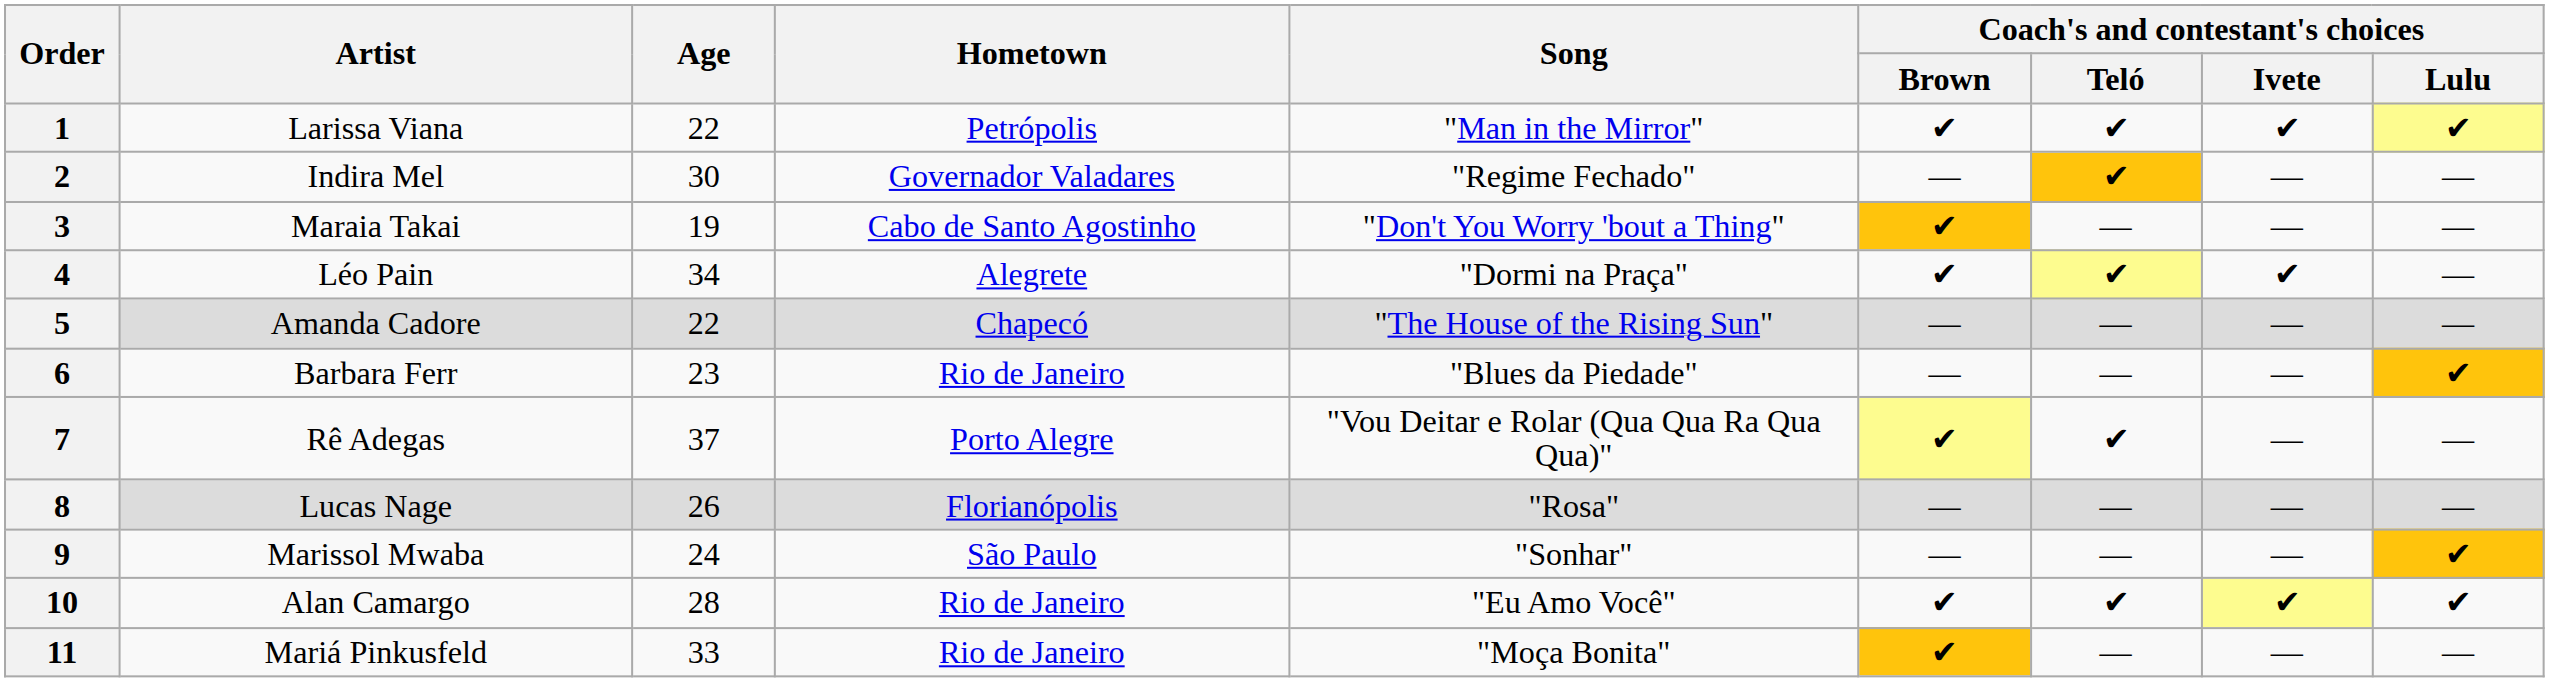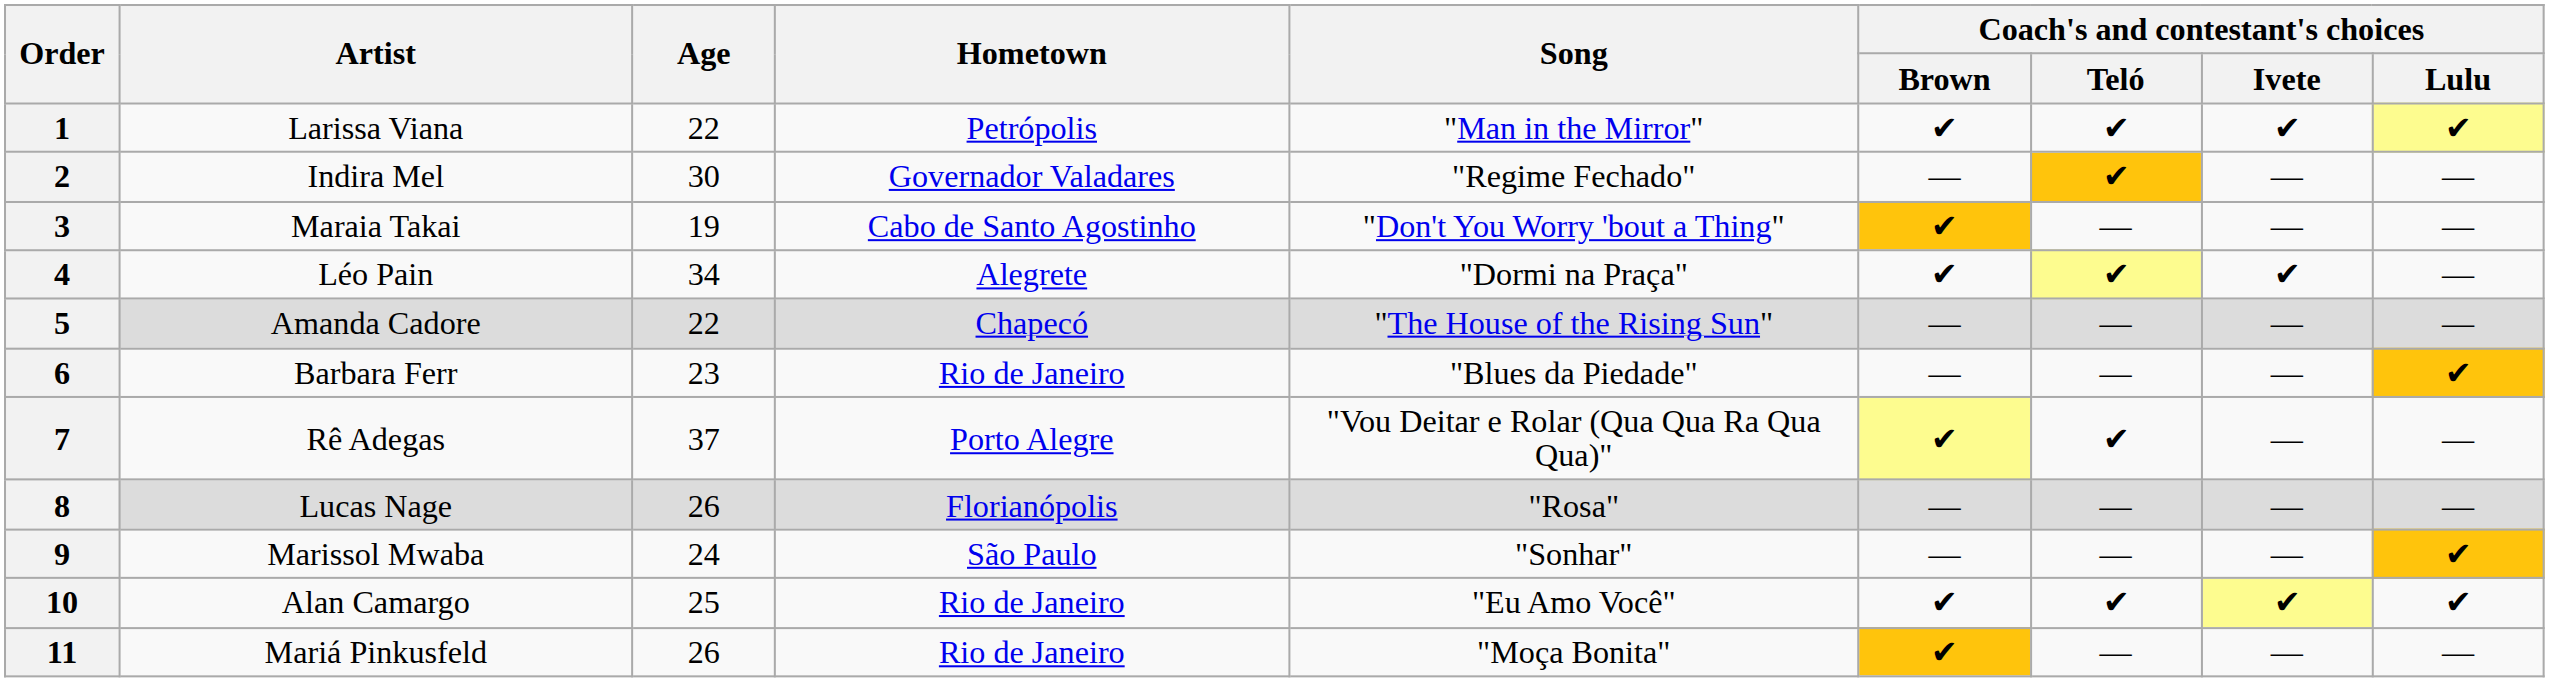 <table class="wikitable" style="text-align:center; line-height:17px; width:100%;">
 <tr>
 <th scope="col" rowspan=2 width="04%">Order</th>
 <th scope="col" rowspan=2 width="18%">Artist</th>
 <th scope="col" rowspan=2 width="05%">Age</th>
 <th scope="col" rowspan=2 width="18%">Hometown</th>
 <th scope="col" rowspan=2 width="20%">Song</th>
 <th scope="col" colspan=4 width="24%">Coach's and contestant's choices</th>
 </tr>
 <tr>
 <th width="06%">Brown</th>
 <th width="06%">Teló</th>
 <th width="06%">Ivete</th>
 <th width="06%">Lulu</th>
 </tr>
 <tr>
 <th>1</th>
 <td>Larissa Viana</td>
 <td>22</td>
 <td><a href='#'>Petrópolis</a></td>
 <td>"<a href='#'>Man in the Mirror</a>"</td>
 <td>✔</td>
 <td>✔</td>
 <td>✔</td>
 <td bgcolor=FDFC8F>✔</td>
 </tr>
 <tr>
 <th>2</th>
 <td>Indira Mel</td>
 <td>30</td>
 <td><a href='#'>Governador Valadares</a></td>
 <td>"Regime Fechado"</td>
 <td>—</td>
 <td bgcolor=FFC40C>✔</td>
 <td>—</td>
 <td>—</td>
 </tr>
 <tr>
 <th>3</th>
 <td>Maraia Takai</td>
 <td>19</td>
 <td><a href='#'>Cabo de Santo Agostinho</a></td>
 <td>"<a href='#'>Don't You Worry 'bout a Thing</a>"</td>
 <td bgcolor=FFC40C>✔</td>
 <td>—</td>
 <td>—</td>
 <td>—</td>
 </tr>
 <tr>
 <th>4</th>
 <td>Léo Pain</td>
 <td>34</td>
 <td><a href='#'>Alegrete</a></td>
 <td>"Dormi na Praça"</td>
 <td>✔</td>
 <td bgcolor=FDFC8F>✔</td>
 <td>✔</td>
 <td>—</td>
 </tr>
 <tr bgcolor=DCDCDC>
 <th>5</th>
 <td>Amanda Cadore</td>
 <td>22</td>
 <td><a href='#'>Chapecó</a></td>
 <td>"<a href='#'>The House of the Rising Sun</a>"</td>
 <td>—</td>
 <td>—</td>
 <td>—</td>
 <td>—</td>
 </tr>
 <tr>
 <th>6</th>
 <td>Barbara Ferr</td>
 <td>23</td>
 <td><a href='#'>Rio de Janeiro</a></td>
 <td>"Blues da Piedade"</td>
 <td>—</td>
 <td>—</td>
 <td>—</td>
 <td bgcolor=FFC40C>✔</td>
 </tr>
 <tr>
 <th>7</th>
 <td>Rê Adegas</td>
 <td>37</td>
 <td><a href='#'>Porto Alegre</a></td>
 <td>"Vou Deitar e Rolar (Qua Qua Ra Qua Qua)"</td>
 <td bgcolor=FDFC8F>✔</td>
 <td>✔</td>
 <td>—</td>
 <td>—</td>
 </tr>
 <tr bgcolor=DCDCDC>
 <th>8</th>
 <td>Lucas Nage</td>
 <td>26</td>
 <td><a href='#'>Florianópolis</a></td>
 <td>"Rosa"</td>
 <td>—</td>
 <td>—</td>
 <td>—</td>
 <td>—</td>
 </tr>
 <tr>
 <th>9</th>
 <td>Marissol Mwaba</td>
 <td>24</td>
 <td><a href='#'>São Paulo</a></td>
 <td>"Sonhar"</td>
 <td>—</td>
 <td>—</td>
 <td>—</td>
 <td bgcolor=FFC40C>✔</td>
 </tr>
 <tr>
 <th>10</th>
 <td>Alan Camargo</td>
-<td>28</td>
+<td>25</td>
 <td><a href='#'>Rio de Janeiro</a></td>
 <td>"Eu Amo Você"</td>
 <td>✔</td>
 <td>✔</td>
 <td bgcolor=FDFC8F>✔</td>
 <td>✔</td>
 </tr>
 <tr>
 <th>11</th>
 <td>Mariá Pinkusfeld</td>
-<td>33</td>
+<td>26</td>
 <td><a href='#'>Rio de Janeiro</a></td>
 <td>"Moça Bonita"</td>
 <td bgcolor=FFC40C>✔</td>
 <td>—</td>
 <td>—</td>
 <td>—</td>
 </tr>
 </table>
